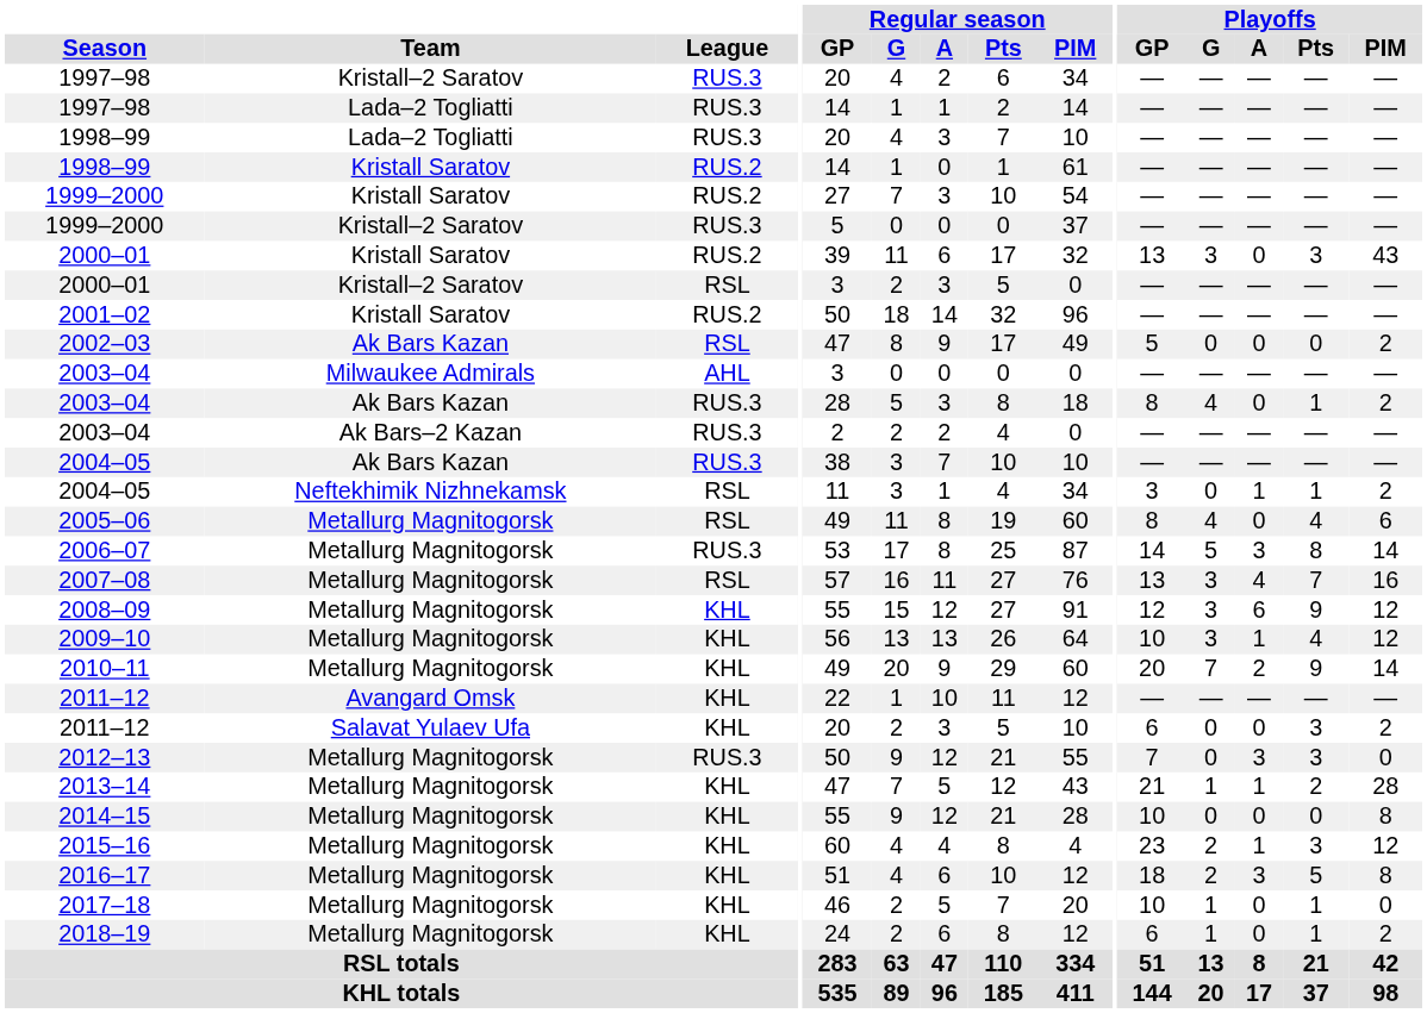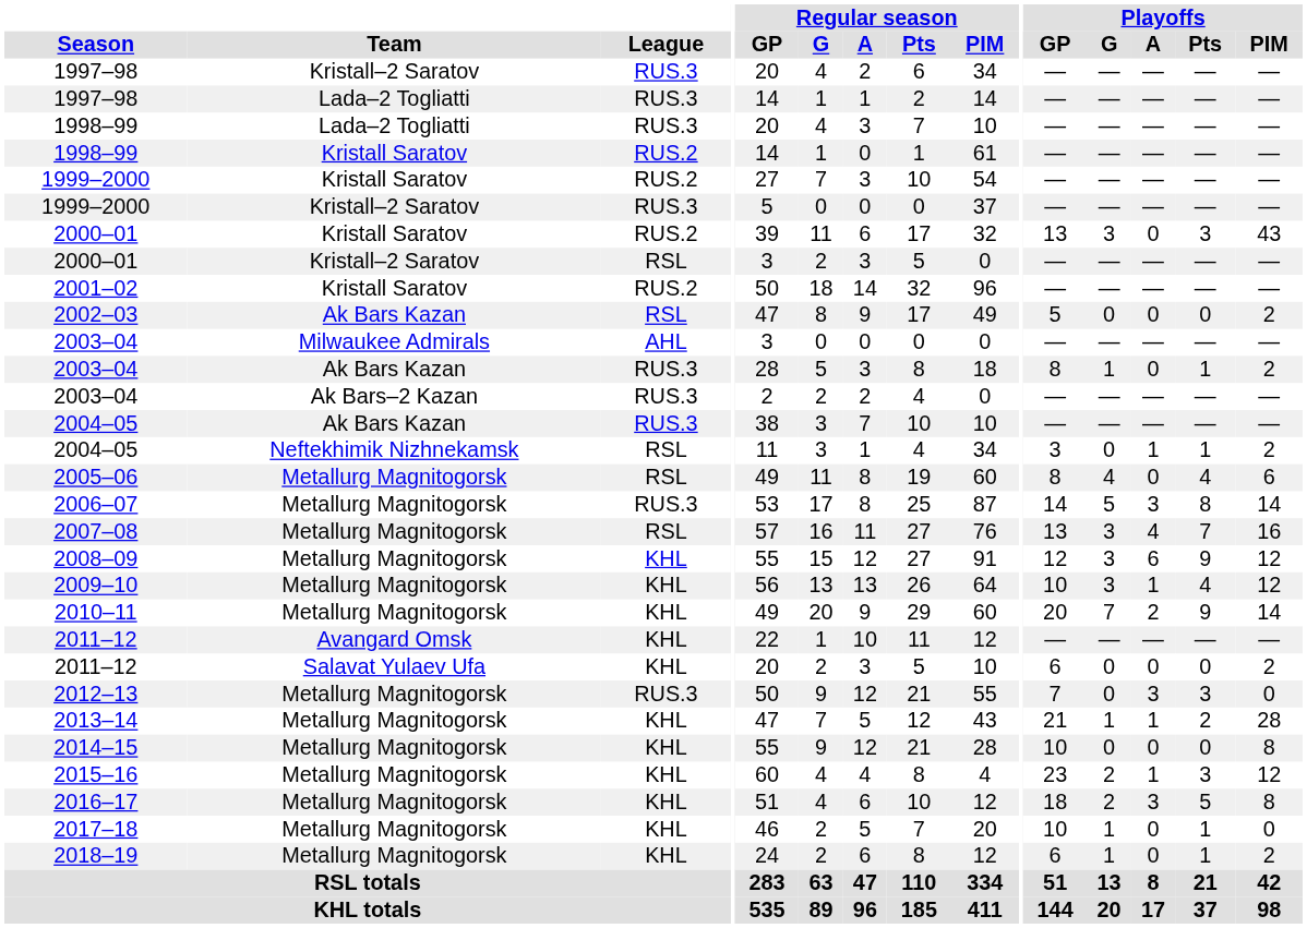 <table border="0" cellpadding="1" cellspacing="0" style="text-align:center; width:60em">
 <tr bgcolor="#e0e0e0">
 <th colspan="3" bgcolor="#ffffff"></th>
 <th rowspan="99" bgcolor="#ffffff"></th>
 <th colspan="5"><a href='#'>Regular season</a></th>
 <th rowspan="99" bgcolor="#ffffff"></th>
 <th colspan="5"><a href='#'>Playoffs</a></th>
 </tr>
 <tr bgcolor="#e0e0e0">
 <th><a href='#'>Season</a></th>
 <th>Team</th>
 <th>League</th>
 <th>GP</th>
 <th><a href='#'>G</a></th>
 <th><a href='#'>A</a></th>
 <th><a href='#'>Pts</a></th>
 <th><a href='#'>PIM</a></th>
 <th>GP</th>
 <th>G</th>
 <th>A</th>
 <th>Pts</th>
 <th>PIM</th>
 </tr>
 <tr>
 <td>1997–98</td>
 <td>Kristall–2 Saratov</td>
 <td><a href='#'>RUS.3</a></td>
 <td>20</td>
 <td>4</td>
 <td>2</td>
 <td>6</td>
 <td>34</td>
 <td>—</td>
 <td>—</td>
 <td>—</td>
 <td>—</td>
 <td>—</td>
 </tr>
 <tr bgcolor="#f0f0f0">
 <td>1997–98</td>
 <td>Lada–2 Togliatti</td>
 <td>RUS.3</td>
 <td>14</td>
 <td>1</td>
 <td>1</td>
 <td>2</td>
 <td>14</td>
 <td>—</td>
 <td>—</td>
 <td>—</td>
 <td>—</td>
 <td>—</td>
 </tr>
 <tr>
 <td>1998–99</td>
 <td>Lada–2 Togliatti</td>
 <td>RUS.3</td>
 <td>20</td>
 <td>4</td>
 <td>3</td>
 <td>7</td>
 <td>10</td>
 <td>—</td>
 <td>—</td>
 <td>—</td>
 <td>—</td>
 <td>—</td>
 </tr>
 <tr bgcolor="#f0f0f0">
 <td><a href='#'>1998–99</a></td>
 <td><a href='#'>Kristall Saratov</a></td>
 <td><a href='#'>RUS.2</a></td>
 <td>14</td>
 <td>1</td>
 <td>0</td>
 <td>1</td>
 <td>61</td>
 <td>—</td>
 <td>—</td>
 <td>—</td>
 <td>—</td>
 <td>—</td>
 </tr>
 <tr>
 <td><a href='#'>1999–2000</a></td>
 <td>Kristall Saratov</td>
 <td>RUS.2</td>
 <td>27</td>
 <td>7</td>
 <td>3</td>
 <td>10</td>
 <td>54</td>
 <td>—</td>
 <td>—</td>
 <td>—</td>
 <td>—</td>
 <td>—</td>
 </tr>
 <tr bgcolor="#f0f0f0">
 <td>1999–2000</td>
 <td>Kristall–2 Saratov</td>
 <td>RUS.3</td>
 <td>5</td>
 <td>0</td>
 <td>0</td>
 <td>0</td>
 <td>37</td>
 <td>—</td>
 <td>—</td>
 <td>—</td>
 <td>—</td>
 <td>—</td>
 </tr>
 <tr>
 <td><a href='#'>2000–01</a></td>
 <td>Kristall Saratov</td>
 <td>RUS.2</td>
 <td>39</td>
 <td>11</td>
 <td>6</td>
 <td>17</td>
 <td>32</td>
 <td>13</td>
 <td>3</td>
 <td>0</td>
 <td>3</td>
 <td>43</td>
 </tr>
 <tr bgcolor="#f0f0f0">
 <td>2000–01</td>
 <td>Kristall–2 Saratov</td>
 <td>RSL</td>
 <td>3</td>
 <td>2</td>
 <td>3</td>
 <td>5</td>
 <td>0</td>
 <td>—</td>
 <td>—</td>
 <td>—</td>
 <td>—</td>
 <td>—</td>
 </tr>
 <tr>
 <td><a href='#'>2001–02</a></td>
 <td>Kristall Saratov</td>
 <td>RUS.2</td>
 <td>50</td>
 <td>18</td>
 <td>14</td>
 <td>32</td>
 <td>96</td>
 <td>—</td>
 <td>—</td>
 <td>—</td>
 <td>—</td>
 <td>—</td>
 </tr>
 <tr bgcolor="#f0f0f0">
 <td><a href='#'>2002–03</a></td>
 <td><a href='#'>Ak Bars Kazan</a></td>
 <td><a href='#'>RSL</a></td>
 <td>47</td>
 <td>8</td>
 <td>9</td>
 <td>17</td>
 <td>49</td>
 <td>5</td>
 <td>0</td>
 <td>0</td>
 <td>0</td>
 <td>2</td>
 </tr>
 <tr>
 <td><a href='#'>2003–04</a></td>
 <td><a href='#'>Milwaukee Admirals</a></td>
 <td><a href='#'>AHL</a></td>
 <td>3</td>
 <td>0</td>
 <td>0</td>
 <td>0</td>
 <td>0</td>
 <td>—</td>
 <td>—</td>
 <td>—</td>
 <td>—</td>
 <td>—</td>
 </tr>
 <tr bgcolor="#f0f0f0">
 <td><a href='#'>2003–04</a></td>
 <td>Ak Bars Kazan</td>
 <td>RUS.3</td>
 <td>28</td>
 <td>5</td>
 <td>3</td>
 <td>8</td>
 <td>18</td>
 <td>8</td>
-<td>4</td>
+<td>1</td>
 <td>0</td>
 <td>1</td>
 <td>2</td>
 </tr>
 <tr>
 <td>2003–04</td>
 <td>Ak Bars–2 Kazan</td>
 <td>RUS.3</td>
 <td>2</td>
 <td>2</td>
 <td>2</td>
 <td>4</td>
 <td>0</td>
 <td>—</td>
 <td>—</td>
 <td>—</td>
 <td>—</td>
 <td>—</td>
 </tr>
 <tr bgcolor="#f0f0f0">
 <td><a href='#'>2004–05</a></td>
 <td>Ak Bars Kazan</td>
 <td><a href='#'>RUS.3</a></td>
 <td>38</td>
 <td>3</td>
 <td>7</td>
 <td>10</td>
 <td>10</td>
 <td>—</td>
 <td>—</td>
 <td>—</td>
 <td>—</td>
 <td>—</td>
 </tr>
 <tr>
 <td>2004–05</td>
 <td><a href='#'>Neftekhimik Nizhnekamsk</a></td>
 <td>RSL</td>
 <td>11</td>
 <td>3</td>
 <td>1</td>
 <td>4</td>
 <td>34</td>
 <td>3</td>
 <td>0</td>
 <td>1</td>
 <td>1</td>
 <td>2</td>
 </tr>
 <tr bgcolor="#f0f0f0">
 <td><a href='#'>2005–06</a></td>
 <td><a href='#'>Metallurg Magnitogorsk</a></td>
 <td>RSL</td>
 <td>49</td>
 <td>11</td>
 <td>8</td>
 <td>19</td>
 <td>60</td>
 <td>8</td>
 <td>4</td>
 <td>0</td>
 <td>4</td>
 <td>6</td>
 </tr>
 <tr>
 <td><a href='#'>2006–07</a></td>
 <td>Metallurg Magnitogorsk</td>
 <td>RUS.3</td>
 <td>53</td>
 <td>17</td>
 <td>8</td>
 <td>25</td>
 <td>87</td>
 <td>14</td>
 <td>5</td>
 <td>3</td>
 <td>8</td>
 <td>14</td>
 </tr>
 <tr bgcolor="#f0f0f0">
 <td><a href='#'>2007–08</a></td>
 <td>Metallurg Magnitogorsk</td>
 <td>RSL</td>
 <td>57</td>
 <td>16</td>
 <td>11</td>
 <td>27</td>
 <td>76</td>
 <td>13</td>
 <td>3</td>
 <td>4</td>
 <td>7</td>
 <td>16</td>
 </tr>
 <tr>
 <td><a href='#'>2008–09</a></td>
 <td>Metallurg Magnitogorsk</td>
 <td><a href='#'>KHL</a></td>
 <td>55</td>
 <td>15</td>
 <td>12</td>
 <td>27</td>
 <td>91</td>
 <td>12</td>
 <td>3</td>
 <td>6</td>
 <td>9</td>
 <td>12</td>
 </tr>
 <tr bgcolor="#f0f0f0">
 <td><a href='#'>2009–10</a></td>
 <td>Metallurg Magnitogorsk</td>
 <td>KHL</td>
 <td>56</td>
 <td>13</td>
 <td>13</td>
 <td>26</td>
 <td>64</td>
 <td>10</td>
 <td>3</td>
 <td>1</td>
 <td>4</td>
 <td>12</td>
 </tr>
 <tr>
 <td><a href='#'>2010–11</a></td>
 <td>Metallurg Magnitogorsk</td>
 <td>KHL</td>
 <td>49</td>
 <td>20</td>
 <td>9</td>
 <td>29</td>
 <td>60</td>
 <td>20</td>
 <td>7</td>
 <td>2</td>
 <td>9</td>
 <td>14</td>
 </tr>
 <tr bgcolor="#f0f0f0">
 <td><a href='#'>2011–12</a></td>
 <td><a href='#'>Avangard Omsk</a></td>
 <td>KHL</td>
 <td>22</td>
 <td>1</td>
 <td>10</td>
 <td>11</td>
 <td>12</td>
 <td>—</td>
 <td>—</td>
 <td>—</td>
 <td>—</td>
 <td>—</td>
 </tr>
 <tr>
 <td>2011–12</td>
 <td><a href='#'>Salavat Yulaev Ufa</a></td>
 <td>KHL</td>
 <td>20</td>
 <td>2</td>
 <td>3</td>
 <td>5</td>
 <td>10</td>
 <td>6</td>
 <td>0</td>
 <td>0</td>
-<td>3</td>
+<td>0</td>
 <td>2</td>
 </tr>
 <tr bgcolor="#f0f0f0">
 <td><a href='#'>2012–13</a></td>
 <td>Metallurg Magnitogorsk</td>
 <td>RUS.3</td>
 <td>50</td>
 <td>9</td>
 <td>12</td>
 <td>21</td>
 <td>55</td>
 <td>7</td>
 <td>0</td>
 <td>3</td>
 <td>3</td>
 <td>0</td>
 </tr>
 <tr>
 <td><a href='#'>2013–14</a></td>
 <td>Metallurg Magnitogorsk</td>
 <td>KHL</td>
 <td>47</td>
 <td>7</td>
 <td>5</td>
 <td>12</td>
 <td>43</td>
 <td>21</td>
 <td>1</td>
 <td>1</td>
 <td>2</td>
 <td>28</td>
 </tr>
 <tr bgcolor="#f0f0f0">
 <td><a href='#'>2014–15</a></td>
 <td>Metallurg Magnitogorsk</td>
 <td>KHL</td>
 <td>55</td>
 <td>9</td>
 <td>12</td>
 <td>21</td>
 <td>28</td>
 <td>10</td>
 <td>0</td>
 <td>0</td>
 <td>0</td>
 <td>8</td>
 </tr>
 <tr>
 <td><a href='#'>2015–16</a></td>
 <td>Metallurg Magnitogorsk</td>
 <td>KHL</td>
 <td>60</td>
 <td>4</td>
 <td>4</td>
 <td>8</td>
 <td>4</td>
 <td>23</td>
 <td>2</td>
 <td>1</td>
 <td>3</td>
 <td>12</td>
 </tr>
 <tr bgcolor="#f0f0f0">
 <td><a href='#'>2016–17</a></td>
 <td>Metallurg Magnitogorsk</td>
 <td>KHL</td>
 <td>51</td>
 <td>4</td>
 <td>6</td>
 <td>10</td>
 <td>12</td>
 <td>18</td>
 <td>2</td>
 <td>3</td>
 <td>5</td>
 <td>8</td>
 </tr>
 <tr>
 <td><a href='#'>2017–18</a></td>
 <td>Metallurg Magnitogorsk</td>
 <td>KHL</td>
 <td>46</td>
 <td>2</td>
 <td>5</td>
 <td>7</td>
 <td>20</td>
 <td>10</td>
 <td>1</td>
 <td>0</td>
 <td>1</td>
 <td>0</td>
 </tr>
 <tr bgcolor="#f0f0f0">
 <td><a href='#'>2018–19</a></td>
 <td>Metallurg Magnitogorsk</td>
 <td>KHL</td>
 <td>24</td>
 <td>2</td>
 <td>6</td>
 <td>8</td>
 <td>12</td>
 <td>6</td>
 <td>1</td>
 <td>0</td>
 <td>1</td>
 <td>2</td>
 </tr>
 <tr bgcolor="#e0e0e0">
 <th colspan="3">RSL totals</th>
 <th>283</th>
 <th>63</th>
 <th>47</th>
 <th>110</th>
 <th>334</th>
 <th>51</th>
 <th>13</th>
 <th>8</th>
 <th>21</th>
 <th>42</th>
 </tr>
 <tr bgcolor="#e0e0e0">
 <th colspan="3">KHL totals</th>
 <th>535</th>
 <th>89</th>
 <th>96</th>
 <th>185</th>
 <th>411</th>
 <th>144</th>
 <th>20</th>
 <th>17</th>
 <th>37</th>
 <th>98</th>
 </tr>
 </table>
